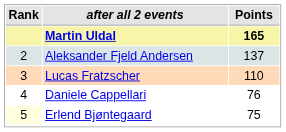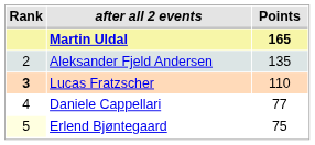 <table cellspacing="1" cellpadding="3" style="border:1px solid #AAAAAA;font-size:86%">
 <tr style="background-color: #E4E4E4;">
 <th style="border-bottom:1px solid #AAAAAA; width: 10px;">Rank</th>
 <th style="border-bottom:1px solid #AAAAAA; width: 200px;"><em>after all 2 events</em></th>
 <th style="border-bottom:1px solid #AAAAAA; width: 50px;">Points</th>
 </tr>
 <tr style="background:#f7f6a8;">
 <td style="text-align:center"></td>
 <td> <strong><a href='#'>Martin Uldal</a></strong></td>
 <td align=center><strong>165</strong></td>
 </tr>
 <tr style="background:#dce5e5;">
 <td align=center>2</td>
 <td> <a href='#'>Aleksander Fjeld Andersen</a></td>
-<td align=center>137</td>
+<td align=center>135</td>
 </tr>
 <tr style="background:#ffdab9;">
-<td align=center>3</td>
+<td align=center><strong>3</strong></td>
 <td> <a href='#'>Lucas Fratzscher</a></td>
 <td align=center>110</td>
 </tr>
 <tr>
 <td align=center>4</td>
 <td> <a href='#'>Daniele Cappellari</a></td>
-<td align=center>76</td>
+<td align=center>77</td>
 </tr>
 <tr>
 <td align=center style="background: lightyellow;">5</td>
 <td> <a href='#'>Erlend Bjøntegaard</a></td>
 <td align=center>75</td>
 </tr>
 <tr>
 </tr>
 </table>
